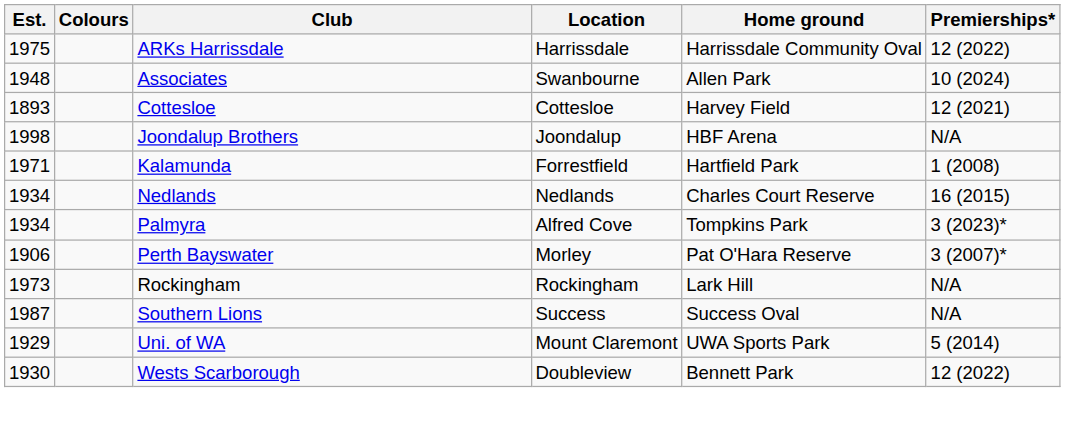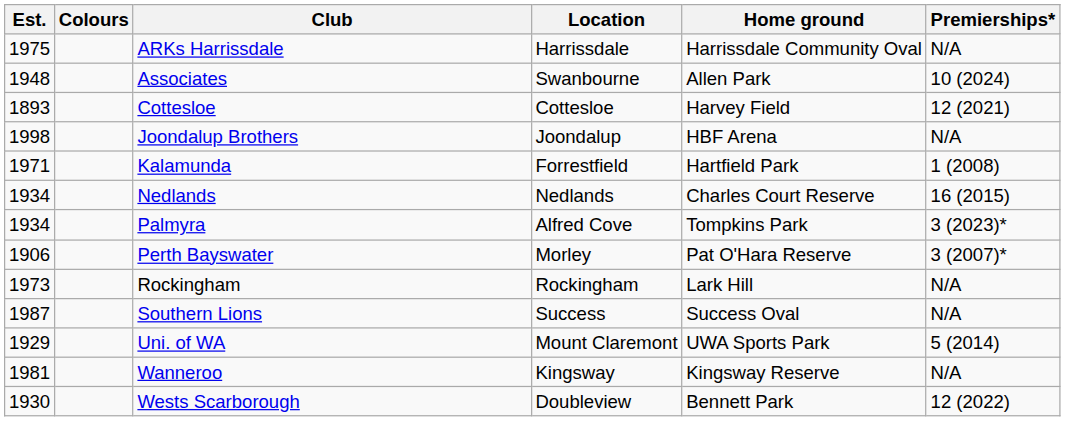 <table class="wikitable sortable" style="text-align:left;font-size:95%;">
 <tr>
 <th>Est.</th>
 <th>Colours</th>
 <th style="width:21em;">Club</th>
 <th>Location</th>
 <th>Home ground</th>
 <th>Premierships*</th>
 </tr>
 <tr>
 <td>1975</td>
 <td align="center"></td>
 <td><a href='#'>ARKs Harrissdale</a></td>
 <td>Harrissdale</td>
 <td>Harrissdale Community Oval</td>
-<td>12 (2022)</td>
+<td>N/A</td>
 </tr>
 <tr>
 <td>1948</td>
 <td align="center"></td>
 <td><a href='#'>Associates</a></td>
 <td>Swanbourne</td>
 <td>Allen Park</td>
 <td>10 (2024)</td>
 </tr>
 <tr>
 <td>1893</td>
 <td align="center"></td>
 <td><a href='#'>Cottesloe</a></td>
 <td>Cottesloe</td>
 <td>Harvey Field</td>
 <td>12 (2021)</td>
 </tr>
 <tr>
 <td>1998</td>
 <td align="center"></td>
 <td><a href='#'>Joondalup Brothers</a></td>
 <td>Joondalup</td>
 <td>HBF Arena</td>
 <td>N/A</td>
 </tr>
 <tr>
 <td>1971</td>
 <td align="center"></td>
 <td><a href='#'>Kalamunda</a></td>
 <td>Forrestfield</td>
 <td>Hartfield Park</td>
 <td>1 (2008)</td>
 </tr>
 <tr>
 <td>1934</td>
 <td align="center"></td>
 <td><a href='#'>Nedlands</a></td>
 <td>Nedlands</td>
 <td>Charles Court Reserve</td>
 <td>16 (2015)</td>
 </tr>
 <tr>
 <td>1934</td>
 <td align="center"></td>
 <td><a href='#'>Palmyra</a></td>
 <td>Alfred Cove</td>
 <td>Tompkins Park</td>
 <td>3 (2023)*</td>
 </tr>
 <tr>
 <td>1906</td>
 <td align="center"></td>
 <td><a href='#'>Perth Bayswater</a></td>
 <td>Morley</td>
 <td>Pat O'Hara Reserve</td>
 <td>3 (2007)*</td>
 </tr>
 <tr>
 <td>1973</td>
 <td align="center"></td>
 <td>Rockingham</td>
 <td>Rockingham</td>
 <td>Lark Hill</td>
 <td>N/A</td>
 </tr>
 <tr>
 <td>1987</td>
 <td align="center"></td>
 <td><a href='#'>Southern Lions</a></td>
 <td>Success</td>
 <td>Success Oval</td>
 <td>N/A</td>
 </tr>
 <tr>
 <td>1929</td>
 <td align="center"></td>
 <td><a href='#'>Uni. of WA</a></td>
 <td>Mount Claremont</td>
 <td>UWA Sports Park</td>
 <td>5 (2014)</td>
 </tr>
 <tr>
+<td>1981</td>
+<td align="center"></td>
+<td><a href='#'>Wanneroo</a></td>
+<td>Kingsway</td>
+<td>Kingsway Reserve</td>
+<td>N/A</td>
+</tr>
+<tr>
 <td>1930</td>
 <td align="center"></td>
 <td><a href='#'>Wests Scarborough</a></td>
 <td>Doubleview</td>
 <td>Bennett Park</td>
 <td>12 (2022)</td>
 </tr>
 </table>
